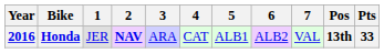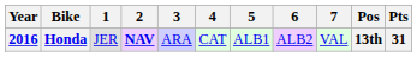 <table class="wikitable" style="text-align:center">
 <tr>
 <th>Year</th>
 <th>Bike</th>
 <th>1</th>
 <th>2</th>
 <th>3</th>
 <th>4</th>
 <th>5</th>
 <th>6</th>
 <th>7</th>
 <th>Pos</th>
 <th>Pts</th>
 </tr>
 <tr>
 <th><a href='#'>2016</a></th>
 <th><a href='#'>Honda</a></th>
 <td style="background:#dfdfdf;"><a href='#'>JER</a><br></td>
 <td style="background:#efcfff;"><strong><a href='#'>NAV</a><br></strong></td>
 <td style="background:#cfcfff;"><a href='#'>ARA</a><br></td>
 <td style="background:#dfffdf;"><a href='#'>CAT</a><br></td>
 <td style="background:#dfffdf;"><a href='#'>ALB1</a><br></td>
 <td style="background:#efcfff;"><a href='#'>ALB2</a><br></td>
 <td style="background:#dfffdf;"><a href='#'>VAL</a><br></td>
 <th>13th</th>
-<th>33</th>
+<th>31</th>
 </tr>
 </table>
